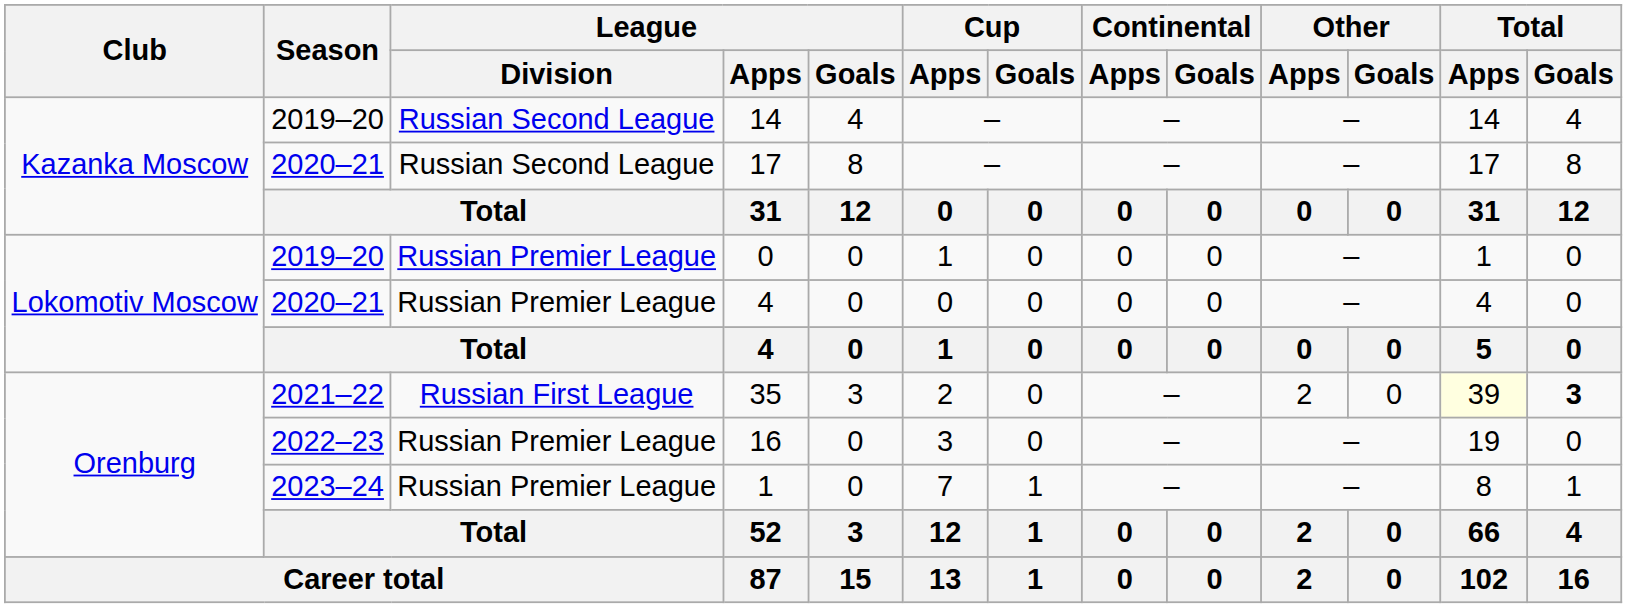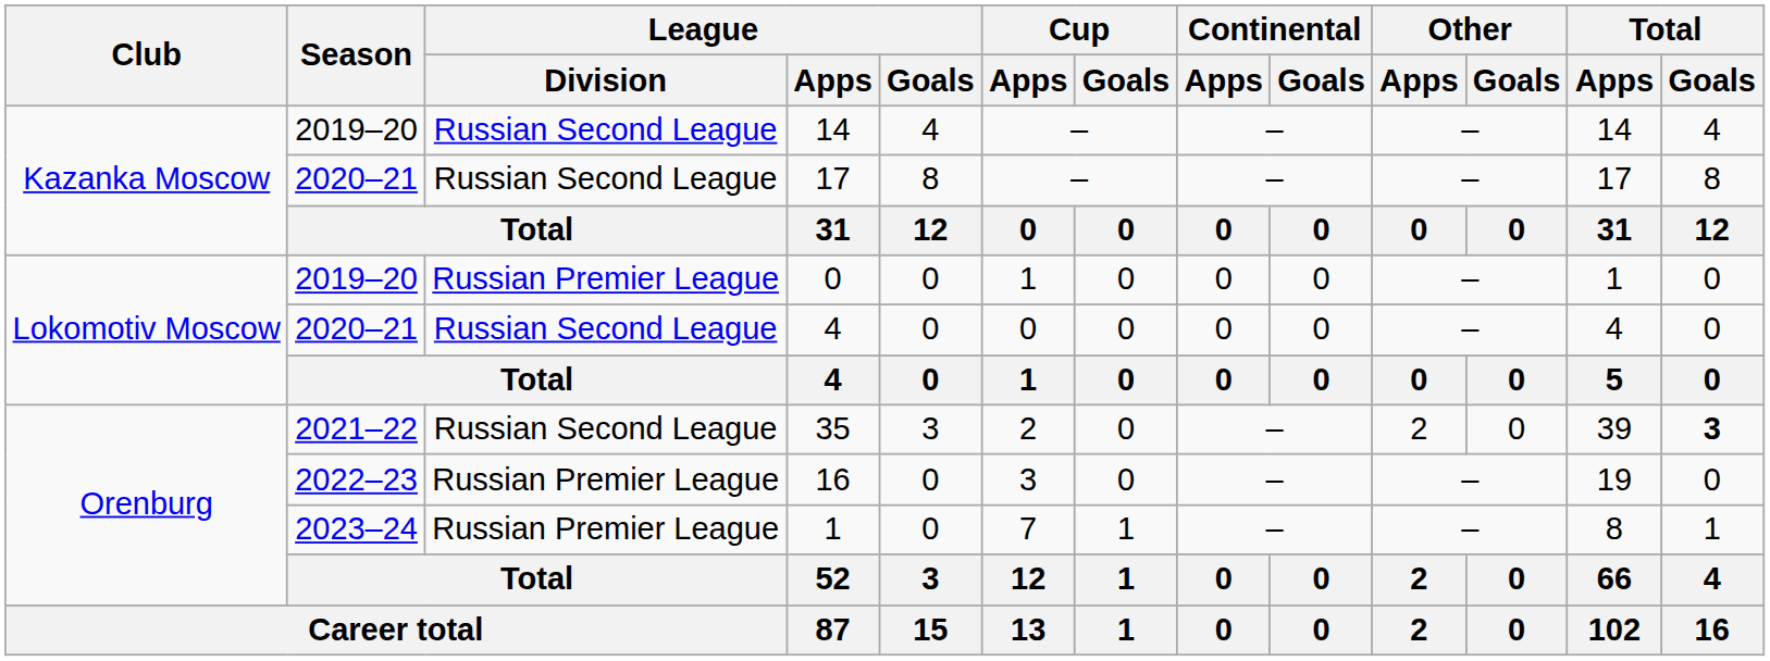 <table class="wikitable" style="text-align: center;">
 <tr>
 <th rowspan=2>Club</th>
 <th rowspan=2>Season</th>
 <th colspan=3>League</th>
 <th colspan=2>Cup</th>
 <th colspan=2>Continental</th>
 <th colspan=2>Other</th>
 <th colspan=2>Total</th>
 </tr>
 <tr>
 <th>Division</th>
 <th>Apps</th>
 <th>Goals</th>
 <th>Apps</th>
 <th>Goals</th>
 <th>Apps</th>
 <th>Goals</th>
 <th>Apps</th>
 <th>Goals</th>
 <th>Apps</th>
 <th>Goals</th>
 </tr>
 <tr>
 <td rowspan="3"><a href='#'>Kazanka Moscow</a></td>
 <td>2019–20</td>
 <td><a href='#'>Russian Second League</a></td>
 <td>14</td>
 <td>4</td>
 <td colspan=2>–</td>
 <td colspan=2>–</td>
 <td colspan=2>–</td>
 <td>14</td>
 <td>4</td>
 </tr>
 <tr>
 <td><a href='#'>2020–21</a></td>
 <td>Russian Second League</td>
 <td>17</td>
 <td>8</td>
 <td colspan=2>–</td>
 <td colspan=2>–</td>
 <td colspan=2>–</td>
 <td>17</td>
 <td>8</td>
 </tr>
 <tr>
 <th colspan=2>Total</th>
 <th>31</th>
 <th>12</th>
 <th>0</th>
 <th>0</th>
 <th>0</th>
 <th>0</th>
 <th>0</th>
 <th>0</th>
 <th>31</th>
 <th>12</th>
 </tr>
 <tr>
 <td rowspan="3"><a href='#'>Lokomotiv Moscow</a></td>
 <td><a href='#'>2019–20</a></td>
 <td><a href='#'>Russian Premier League</a></td>
 <td>0</td>
 <td>0</td>
 <td>1</td>
 <td>0</td>
 <td>0</td>
 <td>0</td>
 <td colspan=2>–</td>
 <td>1</td>
 <td>0</td>
 </tr>
 <tr>
 <td><a href='#'>2020–21</a></td>
-<td>Russian Premier League</td>
+<td><a href='#'>Russian Second League</a></td>
 <td>4</td>
 <td>0</td>
 <td>0</td>
 <td>0</td>
 <td>0</td>
 <td>0</td>
 <td colspan=2>–</td>
 <td>4</td>
 <td>0</td>
 </tr>
 <tr>
 <th colspan=2>Total</th>
 <th>4</th>
 <th>0</th>
 <th>1</th>
 <th>0</th>
 <th>0</th>
 <th>0</th>
 <th>0</th>
 <th>0</th>
 <th>5</th>
 <th>0</th>
 </tr>
 <tr>
 <td rowspan="4"><a href='#'>Orenburg</a></td>
 <td><a href='#'>2021–22</a></td>
-<td><a href='#'>Russian First League</a></td>
+<td>Russian Second League</td>
 <td>35</td>
 <td>3</td>
 <td>2</td>
 <td>0</td>
 <td colspan=2>–</td>
 <td>2</td>
 <td>0</td>
-<td style="background: lightyellow;">39</td>
+<td>39</td>
 <td><strong>3</strong></td>
 </tr>
 <tr>
 <td><a href='#'>2022–23</a></td>
 <td>Russian Premier League</td>
 <td>16</td>
 <td>0</td>
 <td>3</td>
 <td>0</td>
 <td colspan=2>–</td>
 <td colspan=2>–</td>
 <td>19</td>
 <td>0</td>
 </tr>
 <tr>
 <td><a href='#'>2023–24</a></td>
 <td>Russian Premier League</td>
 <td>1</td>
 <td>0</td>
 <td>7</td>
 <td>1</td>
 <td colspan=2>–</td>
 <td colspan=2>–</td>
 <td>8</td>
 <td>1</td>
 </tr>
 <tr>
 <th colspan=2>Total</th>
 <th>52</th>
 <th>3</th>
 <th>12</th>
 <th>1</th>
 <th>0</th>
 <th>0</th>
 <th>2</th>
 <th>0</th>
 <th>66</th>
 <th>4</th>
 </tr>
 <tr>
 <th colspan=3>Career total</th>
 <th>87</th>
 <th>15</th>
 <th>13</th>
 <th>1</th>
 <th>0</th>
 <th>0</th>
 <th>2</th>
 <th>0</th>
 <th>102</th>
 <th>16</th>
 </tr>
 </table>
